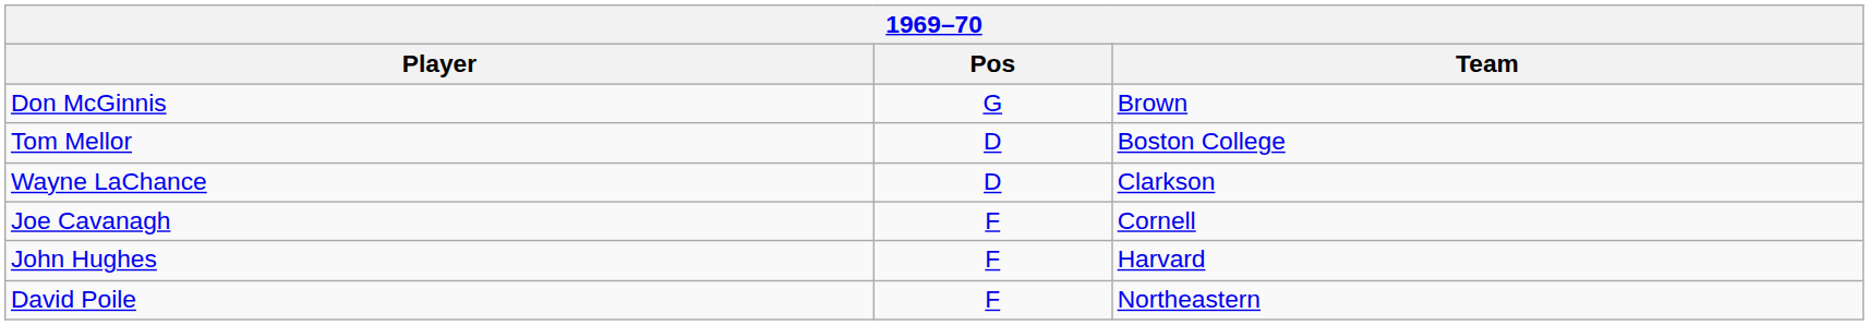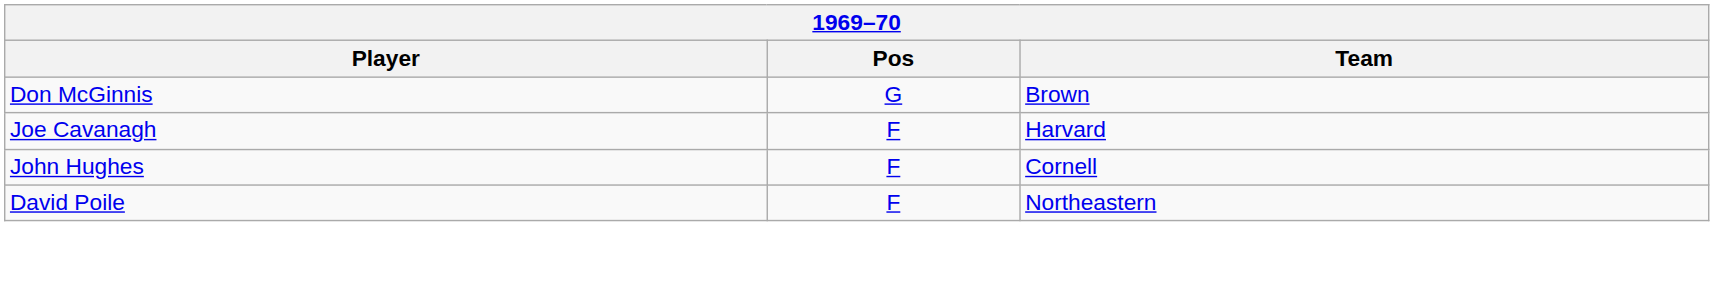 <table class="wikitable" width=95%>
 <tr>
 <th colspan=3><a href='#'>1969–70</a></th>
 </tr>
 <tr>
 <th>Player</th>
 <th>Pos</th>
 <th>Team</th>
 </tr>
 <tr>
 <td><a href='#'>Don McGinnis</a></td>
 <td align=center><a href='#'>G</a></td>
 <td><a href='#'>Brown</a></td>
 </tr>
 <tr>
-<td><a href='#'>Tom Mellor</a></td>
-<td align=center><a href='#'>D</a></td>
-<td><a href='#'>Boston College</a></td>
-</tr>
-<tr>
-<td><a href='#'>Wayne LaChance</a></td>
-<td align=center><a href='#'>D</a></td>
-<td><a href='#'>Clarkson</a></td>
-</tr>
-<tr>
 <td><a href='#'>Joe Cavanagh</a></td>
 <td align=center><a href='#'>F</a></td>
-<td><a href='#'>Cornell</a></td>
+<td><a href='#'>Harvard</a></td>
 </tr>
 <tr>
 <td><a href='#'>John Hughes</a></td>
 <td align=center><a href='#'>F</a></td>
-<td><a href='#'>Harvard</a></td>
+<td><a href='#'>Cornell</a></td>
 </tr>
 <tr>
 <td><a href='#'>David Poile</a></td>
 <td align=center><a href='#'>F</a></td>
 <td><a href='#'>Northeastern</a></td>
 </tr>
 </table>
